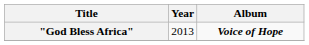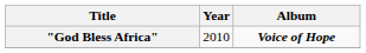 <table class="wikitable plainrowheaders" style="text-align:center;" border="1">
 <tr>
 <th scope="col" style="width:14em;">Title</th>
 <th scope="col" style="width:1em;">Year</th>
 <th scope="col" style="width:9em;">Album</th>
 </tr>
 <tr>
 <th scope="row">"God Bless Africa"</th>
-<td>2013</td>
+<td>2010</td>
 <td><strong><em>Voice of Hope</em></strong></td>
 </tr>
 <tr>
 </tr>
 </table>
